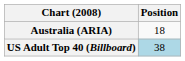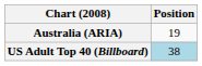 <table class="wikitable sortable plainrowheaders" style="text-align:center">
 <tr>
 <th>Chart (2008)</th>
 <th>Position</th>
 </tr>
 <tr>
 <th scope="row">Australia (ARIA)</th>
-<td>18</td>
+<td>19</td>
 </tr>
 <tr>
 <th scope="row">US Adult Top 40 (<em>Billboard</em>)</th>
 <td style="background: lightblue;">38</td>
 </tr>
 </table>
